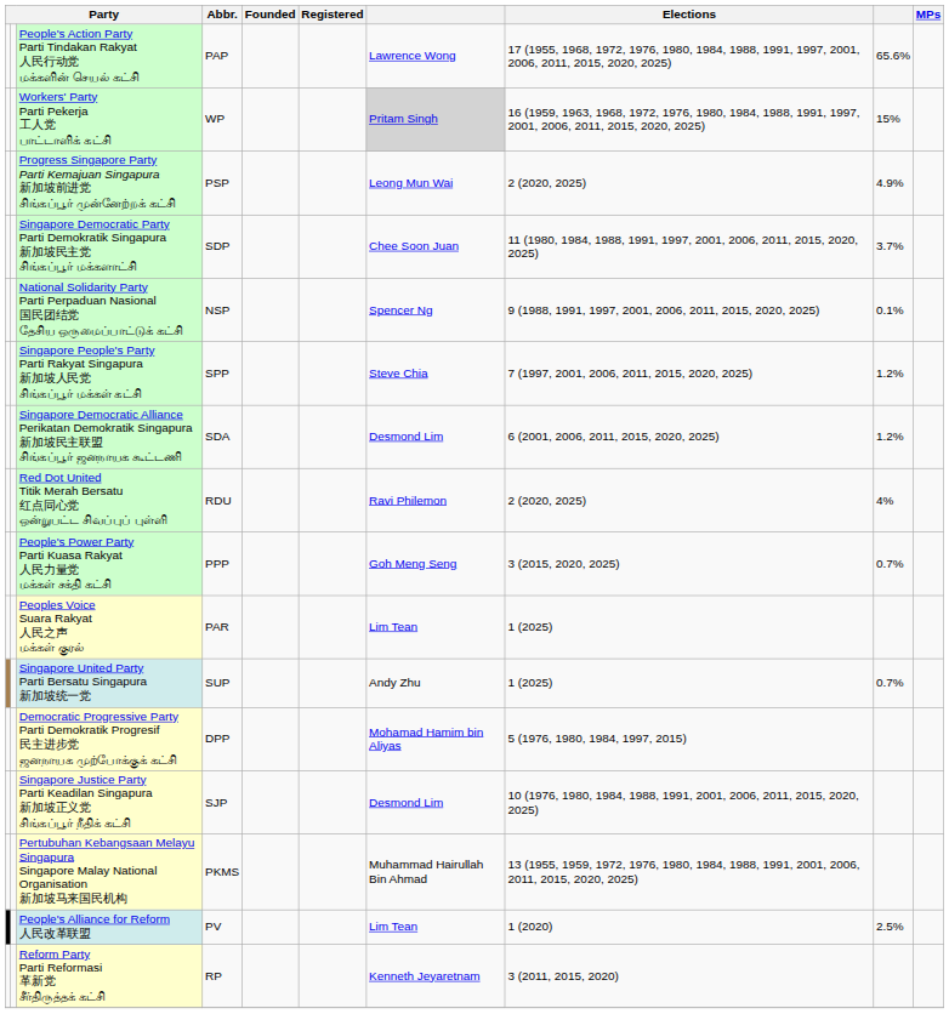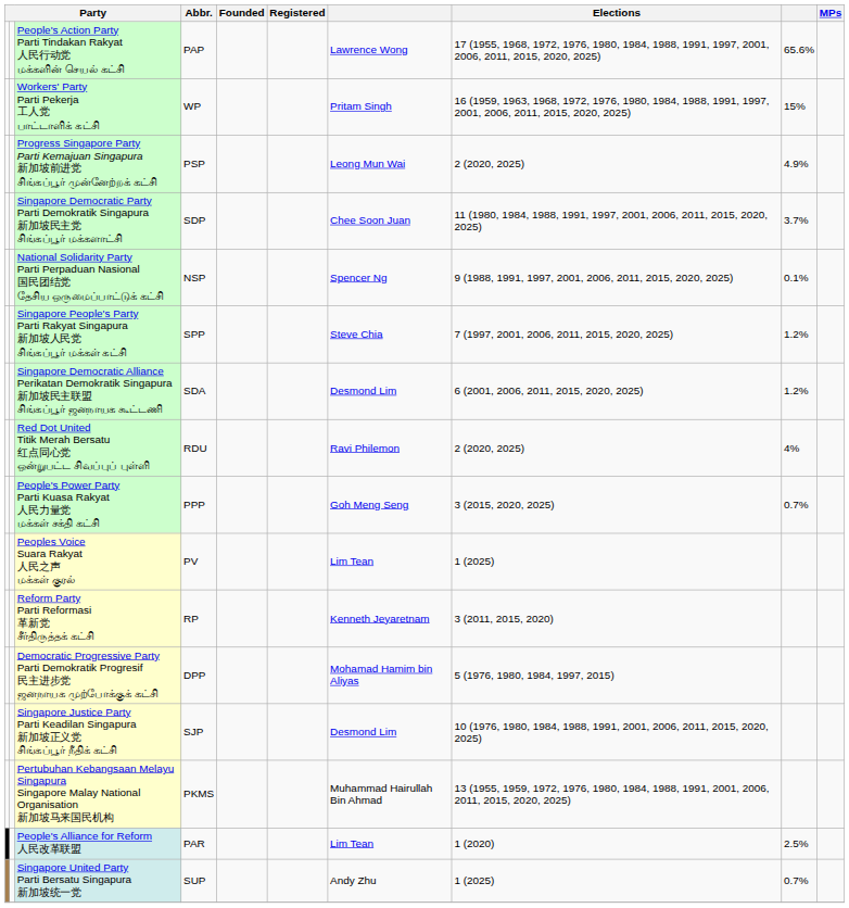 <table class ="wikitable sortable">
 <tr>
 <th colspan=3>Party</th>
 <th data_sort_type="text">Abbr.</th>
 <th data_sort_type="date">Founded</th>
 <th data_sort_type="date">Registered</th>
 <th scope="col" class="unsortable"></th>
 <th data_sort_type="number">Elections </th>
 <th data_sort_type="number"></th>
 <th data_sort_type="number"><a href='#'>MPs</a></th>
 </tr>
 <tr>
 <td bgcolor=></td>
 <td></td>
 <td style="background:#ccffcc;"><a href='#'>People's Action Party</a><br>Parti Tindakan Rakyat<br>人民行动党<br>மக்களின் செயல் கட்சி</td>
 <td>PAP</td>
 <td></td>
 <td></td>
 <td><a href='#'>Lawrence Wong</a></td>
 <td>17 (1955,  1968, 1972, 1976, 1980, 1984, 1988, 1991, 1997, 2001, 2006, 2011, 2015, 2020, 2025)</td>
 <td>65.6%</td>
 <td></td>
 </tr>
 <tr>
 <td bgcolor=></td>
 <td></td>
 <td style="background:#ccffcc;"><a href='#'>Workers' Party</a><br>Parti Pekerja<br>工人党<br>பாட்டாளிக் கட்சி</td>
 <td>WP</td>
 <td></td>
 <td></td>
-<td style="background: lightgrey;"><a href='#'>Pritam Singh</a></td>
+<td><a href='#'>Pritam Singh</a></td>
 <td>16 (1959, 1963, 1968, 1972, 1976, 1980, 1984, 1988, 1991, 1997, 2001, 2006, 2011, 2015, 2020, 2025)</td>
 <td>15%</td>
 <td></td>
 </tr>
 <tr>
 <td bgcolor=></td>
 <td></td>
 <td style="background:#ccffcc;"><a href='#'>Progress Singapore Party</a><br><em>Parti Kemajuan Singapura</em><br>新加坡前进党<br>சிங்கப்பூர் முன்னேற்றக் கட்சி</td>
 <td>PSP</td>
 <td></td>
 <td></td>
 <td><a href='#'>Leong Mun Wai</a></td>
 <td>2 (2020, 2025)</td>
 <td>4.9%</td>
 <td></td>
 </tr>
 <tr>
 <td bgcolor=></td>
 <td></td>
 <td style="background:#ccffcc;"><a href='#'>Singapore Democratic Party</a><br>Parti Demokratik Singapura<br>新加坡民主党<br>சிங்கப்பூர் மக்களாட்சி</td>
 <td>SDP</td>
 <td></td>
 <td></td>
 <td><a href='#'>Chee Soon Juan</a></td>
 <td>11 (1980, 1984, 1988, 1991, 1997, 2001, 2006, 2011, 2015, 2020, 2025)</td>
 <td>3.7%</td>
 <td></td>
 </tr>
 <tr>
 <td bgcolor=></td>
 <td></td>
 <td style="background:#ccffcc;"><a href='#'>National Solidarity Party</a><br>Parti Perpaduan Nasional<br>国民团结党<br>தேசிய ஒருமைப்பாட்டுக் கட்சி</td>
 <td>NSP</td>
 <td></td>
 <td></td>
 <td><a href='#'>Spencer Ng</a></td>
 <td>9 (1988, 1991, 1997, 2001, 2006, 2011, 2015, 2020, 2025)</td>
 <td>0.1%</td>
 <td></td>
 </tr>
 <tr>
 <td bgcolor=></td>
 <td></td>
 <td style="background:#ccffcc;"><a href='#'>Singapore People's Party</a><br>Parti Rakyat Singapura<br>新加坡人民党<br>சிங்கப்பூர் மக்கள் கட்சி</td>
 <td>SPP</td>
 <td></td>
 <td></td>
 <td><a href='#'>Steve Chia</a></td>
 <td>7 (1997, 2001, 2006, 2011, 2015, 2020, 2025)</td>
 <td>1.2%</td>
 <td></td>
 </tr>
 <tr>
 <td bgcolor=></td>
 <td></td>
 <td style="background:#ccffcc;"><a href='#'>Singapore Democratic Alliance</a><br>Perikatan Demokratik Singapura<br>新加坡民主联盟<br>சிங்கப்பூர் ஜனநாயக கூட்டணி</td>
 <td>SDA</td>
 <td></td>
 <td></td>
 <td><a href='#'>Desmond Lim</a></td>
 <td>6 (2001, 2006, 2011, 2015, 2020, 2025)</td>
 <td>1.2%</td>
 <td></td>
 </tr>
 <tr>
 <td bgcolor=></td>
 <td></td>
 <td style="background:#ccffcc;"><a href='#'>Red Dot United</a><br>Titik Merah Bersatu<br>红点同心党 <br>ஒன்றுபட்ட சிவப்புப் புள்ளி</td>
 <td>RDU</td>
 <td></td>
 <td></td>
 <td><a href='#'>Ravi Philemon</a></td>
 <td>2 (2020, 2025)</td>
 <td>4%</td>
 <td></td>
 </tr>
 <tr>
 <td bgcolor=></td>
 <td></td>
 <td style="background:#ccffcc;"><a href='#'>People's Power Party</a><br>Parti Kuasa Rakyat<br>人民力量党<br>மக்கள் சக்தி கட்சி</td>
 <td>PPP</td>
 <td></td>
 <td></td>
 <td><a href='#'>Goh Meng Seng</a></td>
 <td>3 (2015, 2020, 2025)</td>
 <td>0.7%</td>
 <td></td>
 </tr>
 <tr>
 <td bgcolor=></td>
 <td></td>
 <td style="background:#ffffcc;"><a href='#'>Peoples Voice</a><br>Suara Rakyat<br>人民之声<br>மக்கள் குரல்</td>
-<td>PAR</td>
+<td>PV</td>
 <td></td>
 <td></td>
 <td><a href='#'>Lim Tean</a></td>
 <td>1 (2025)</td>
 <td></td>
 <td></td>
 </tr>
 <tr>
-<td bgcolor=#A57F4E></td>
+<td bgcolor=></td>
 <td></td>
-<td style="background:#cfecec;"><a href='#'>Singapore United Party</a><br>Parti Bersatu Singapura<br>新加坡统一党</td>
-<td>SUP</td>
+<td style="background:#ffffcc;"><a href='#'>Reform Party</a><br>Parti Reformasi<br>革新党<br>சீர்திருத்தக் கட்சி</td>
+<td>RP</td>
 <td></td>
 <td></td>
-<td>Andy Zhu</td>
-<td>1 (2025)</td>
-<td>0.7%</td>
+<td><a href='#'>Kenneth Jeyaretnam</a></td>
+<td>3 (2011, 2015, 2020)</td>
+<td></td>
 <td></td>
 </tr>
 <tr>
 <td bgcolor=></td>
 <td></td>
 <td style="background:#ffffcc;"><a href='#'>Democratic Progressive Party</a><br>Parti Demokratik Progresif<br>民主进步党<br>ஜனநாயக முற்போக்குக் கட்சி</td>
 <td>DPP</td>
 <td></td>
 <td></td>
 <td><a href='#'>Mohamad Hamim bin Aliyas</a></td>
 <td>5 (1976, 1980, 1984, 1997, 2015)</td>
 <td></td>
 <td></td>
 </tr>
 <tr>
 <td bgcolor=></td>
 <td></td>
 <td style="background:#ffffcc;"><a href='#'>Singapore Justice Party</a><br>Parti Keadilan Singapura<br>新加坡正义党 <br>சிங்கப்பூர் நீதிக் கட்சி</td>
 <td>SJP</td>
 <td></td>
 <td></td>
 <td><a href='#'>Desmond Lim</a></td>
 <td>10 (1976, 1980, 1984, 1988, 1991, 2001, 2006, 2011, 2015, 2020, 2025)</td>
 <td></td>
 <td></td>
 </tr>
 <tr>
 <td bgcolor=></td>
 <td></td>
 <td style="background:#ffffcc;"><a href='#'>Pertubuhan Kebangsaan Melayu Singapura</a><br>Singapore Malay National Organisation<br>新加坡马来国民机构</td>
 <td>PKMS</td>
 <td></td>
 <td></td>
 <td>Muhammad Hairullah Bin Ahmad</td>
 <td>13 (1955, 1959, 1972, 1976, 1980, 1984, 1988, 1991, 2001, 2006, 2011, 2015, 2020, 2025)</td>
 <td></td>
 <td></td>
 </tr>
 <tr>
 <td bgcolor=#000000></td>
 <td></td>
 <td style="background:#cfecec;"><a href='#'>People's Alliance for Reform</a><br>人民改革联盟</td>
-<td>PV</td>
+<td>PAR</td>
 <td></td>
 <td></td>
 <td><a href='#'>Lim Tean</a></td>
 <td>1 (2020)</td>
 <td>2.5%</td>
 <td></td>
 </tr>
 <tr>
-<td bgcolor=></td>
+<td bgcolor=#A57F4E></td>
 <td></td>
-<td style="background:#ffffcc;"><a href='#'>Reform Party</a><br>Parti Reformasi<br>革新党<br>சீர்திருத்தக் கட்சி</td>
-<td>RP</td>
+<td style="background:#cfecec;"><a href='#'>Singapore United Party</a><br>Parti Bersatu Singapura<br>新加坡统一党</td>
+<td>SUP</td>
 <td></td>
 <td></td>
-<td><a href='#'>Kenneth Jeyaretnam</a></td>
-<td>3 (2011, 2015, 2020)</td>
-<td></td>
+<td>Andy Zhu</td>
+<td>1 (2025)</td>
+<td>0.7%</td>
 <td></td>
 </tr>
 <tr>
 </tr>
 </table>
